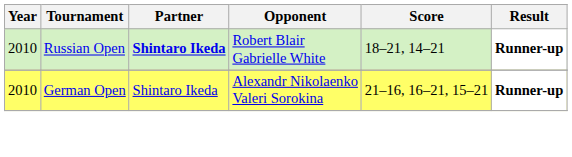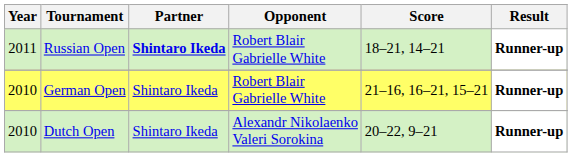 <table class="sortable wikitable" style="font-size: 90%;">
 <tr>
 <th>Year</th>
 <th>Tournament</th>
 <th>Partner</th>
 <th>Opponent</th>
 <th>Score</th>
 <th>Result</th>
 </tr>
 <tr style="background:#D4F1C5">
-<td align="center">2010</td>
+<td align="center">2011</td>
 <td align="left"><a href='#'>Russian Open</a></td>
 <td align="left"><strong> <a href='#'>Shintaro Ikeda</a></strong></td>
 <td align="left"> <a href='#'>Robert Blair</a><br> <a href='#'>Gabrielle White</a></td>
 <td align="left">18–21, 14–21</td>
 <td style="text-align:left; background:white"> <strong>Runner-up</strong></td>
 </tr>
 <tr>
 </tr>
 <tr style="background:#FFFF67">
 <td align="center">2010</td>
 <td align="left"><a href='#'>German Open</a></td>
 <td align="left"> <a href='#'>Shintaro Ikeda</a></td>
-<td align="left"> <a href='#'>Alexandr Nikolaenko</a><br> <a href='#'>Valeri Sorokina</a></td>
+<td align="left"> <a href='#'>Robert Blair</a><br> <a href='#'>Gabrielle White</a></td>
 <td align="left">21–16, 16–21, 15–21</td>
 <td style="text-align:left; background:white"> <strong>Runner-up</strong></td>
 </tr>
 <tr>
 </tr>
+<tr style="background:#D4F1C5">
+<td align="center">2010</td>
+<td align="left"><a href='#'>Dutch Open</a></td>
+<td align="left"> <a href='#'>Shintaro Ikeda</a></td>
+<td align="left"> <a href='#'>Alexandr Nikolaenko</a><br> <a href='#'>Valeri Sorokina</a></td>
+<td align="left">20–22, 9–21</td>
+<td style="text-align:left; background:white"> <strong>Runner-up</strong></td>
+</tr>
 </table>
